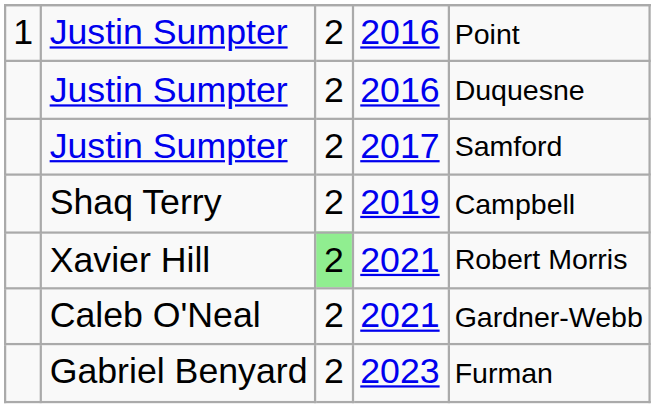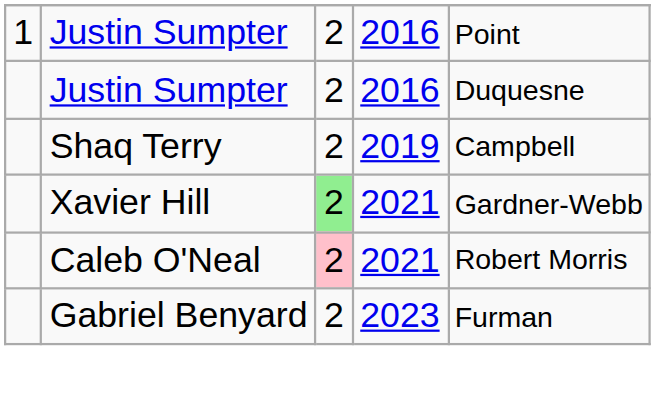 <table class="wikitable">
 <tr>
 </tr>
 <tr>
 <td>1</td>
 <td><a href='#'>Justin Sumpter</a></td>
 <td>2</td>
 <td><a href='#'>2016</a></td>
 <td style="font-size:80%;">Point</td>
 </tr>
 <tr>
 <td></td>
 <td><a href='#'>Justin Sumpter</a></td>
 <td>2</td>
 <td><a href='#'>2016</a></td>
 <td style="font-size:80%;">Duquesne</td>
 </tr>
 <tr>
 <td></td>
-<td><a href='#'>Justin Sumpter</a></td>
-<td>2</td>
-<td><a href='#'>2017</a></td>
-<td style="font-size:80%;">Samford</td>
-</tr>
-<tr>
-<td></td>
 <td>Shaq Terry</td>
 <td>2</td>
 <td><a href='#'>2019</a></td>
 <td style="font-size:80%;">Campbell</td>
 </tr>
 <tr>
 <td></td>
 <td>Xavier Hill</td>
 <td style="background: lightgreen;">2</td>
 <td><a href='#'>2021</a></td>
-<td style="font-size:80%;">Robert Morris</td>
+<td style="font-size:80%;">Gardner-Webb</td>
 </tr>
 <tr>
 <td></td>
 <td>Caleb O'Neal</td>
-<td>2</td>
+<td style="background: pink;">2</td>
 <td><a href='#'>2021</a></td>
-<td style="font-size:80%;">Gardner-Webb</td>
+<td style="font-size:80%;">Robert Morris</td>
 </tr>
 <tr>
 <td></td>
 <td>Gabriel Benyard</td>
 <td>2</td>
 <td><a href='#'>2023</a></td>
 <td style="font-size:80%;">Furman</td>
 </tr>
 </table>
